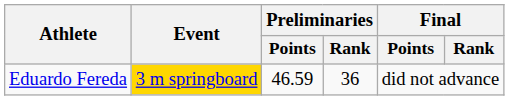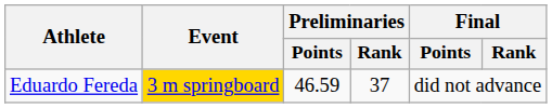 <table class="wikitable" border="1" style="font-size:90%">
 <tr>
 <th rowspan="2">Athlete</th>
 <th rowspan="2">Event</th>
 <th colspan=2>Preliminaries</th>
 <th colspan=2>Final</th>
 </tr>
 <tr style="font-size:95%">
 <th>Points</th>
 <th>Rank</th>
 <th>Points</th>
 <th>Rank</th>
 </tr>
 <tr align=center>
 <td align=left><a href='#'>Eduardo Fereda</a></td>
 <td style="background: gold;"><a href='#'>3 m springboard</a></td>
 <td>46.59</td>
-<td>36</td>
+<td>37</td>
 <td colspan=2>did not advance</td>
 </tr>
 </table>
